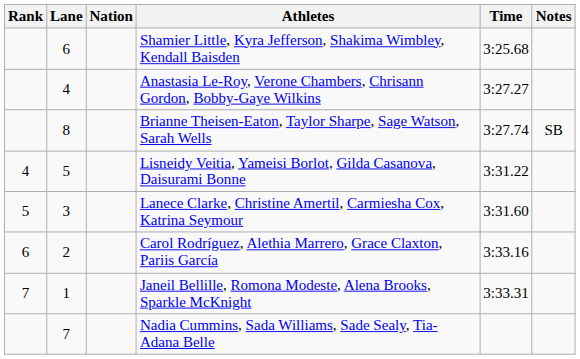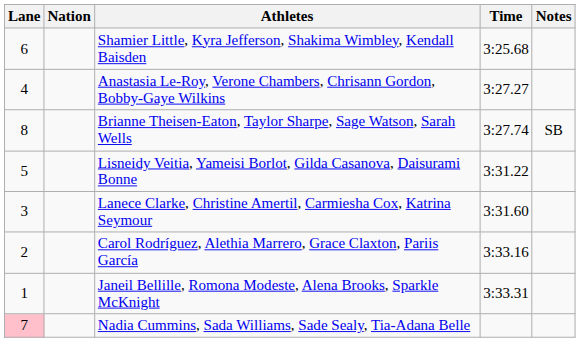 <table class="wikitable sortable" style="text-align:center">
 <tr>
-<th>Rank</th>
 <th>Lane</th>
 <th>Nation</th>
 <th>Athletes</th>
 <th>Time</th>
 <th>Notes</th>
 </tr>
 <tr>
-<td></td>
 <td>6</td>
 <td align=left></td>
 <td align=left><a href='#'>Shamier Little</a>, <a href='#'>Kyra Jefferson</a>, <a href='#'>Shakima Wimbley</a>, <a href='#'>Kendall Baisden</a></td>
 <td>3:25.68</td>
 <td></td>
 </tr>
 <tr>
-<td></td>
 <td>4</td>
 <td align=left></td>
 <td align=left><a href='#'>Anastasia Le-Roy</a>, <a href='#'>Verone Chambers</a>, <a href='#'>Chrisann Gordon</a>, <a href='#'>Bobby-Gaye Wilkins</a></td>
 <td>3:27.27</td>
 <td></td>
 </tr>
 <tr>
-<td></td>
 <td>8</td>
 <td align=left></td>
 <td align=left><a href='#'>Brianne Theisen-Eaton</a>, <a href='#'>Taylor Sharpe</a>, <a href='#'>Sage Watson</a>, <a href='#'>Sarah Wells</a></td>
 <td>3:27.74</td>
 <td>SB</td>
 </tr>
 <tr>
-<td>4</td>
 <td>5</td>
 <td align=left></td>
 <td align=left><a href='#'>Lisneidy Veitia</a>, <a href='#'>Yameisi Borlot</a>, <a href='#'>Gilda Casanova</a>, <a href='#'>Daisurami Bonne</a></td>
 <td>3:31.22</td>
 <td></td>
 </tr>
 <tr>
-<td>5</td>
 <td>3</td>
 <td align=left></td>
 <td align=left><a href='#'>Lanece Clarke</a>, <a href='#'>Christine Amertil</a>, <a href='#'>Carmiesha Cox</a>, <a href='#'>Katrina Seymour</a></td>
 <td>3:31.60</td>
 <td></td>
 </tr>
 <tr>
-<td>6</td>
 <td>2</td>
 <td align=left></td>
 <td align=left><a href='#'>Carol Rodríguez</a>, <a href='#'>Alethia Marrero</a>, <a href='#'>Grace Claxton</a>, <a href='#'>Pariis García</a></td>
 <td>3:33.16</td>
 <td></td>
 </tr>
 <tr>
-<td>7</td>
 <td>1</td>
 <td align=left></td>
 <td align=left><a href='#'>Janeil Bellille</a>, <a href='#'>Romona Modeste</a>, <a href='#'>Alena Brooks</a>, <a href='#'>Sparkle McKnight</a></td>
 <td>3:33.31</td>
 <td></td>
 </tr>
 <tr>
-<td></td>
-<td>7</td>
+<td style="background: pink;">7</td>
 <td align=left></td>
 <td align=left><a href='#'>Nadia Cummins</a>, <a href='#'>Sada Williams</a>, <a href='#'>Sade Sealy</a>, <a href='#'>Tia-Adana Belle</a></td>
 <td></td>
 <td></td>
 </tr>
 </table>
